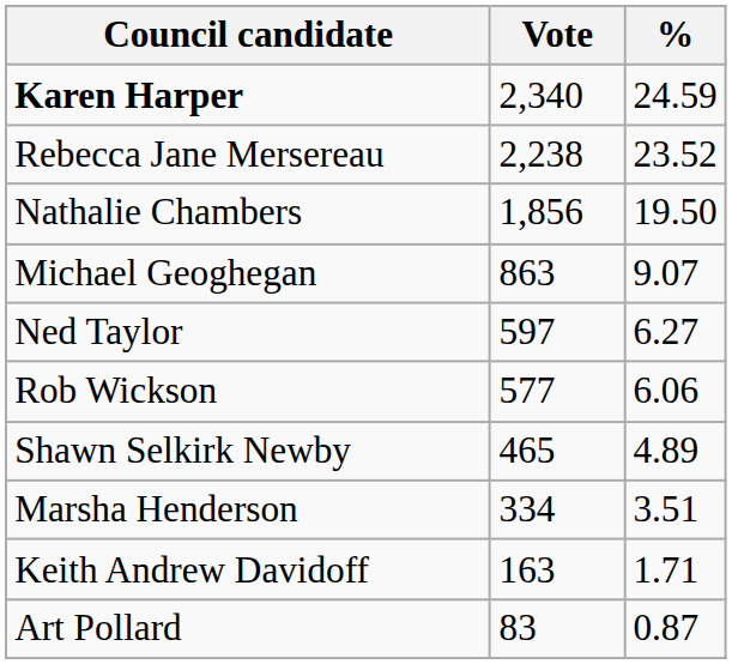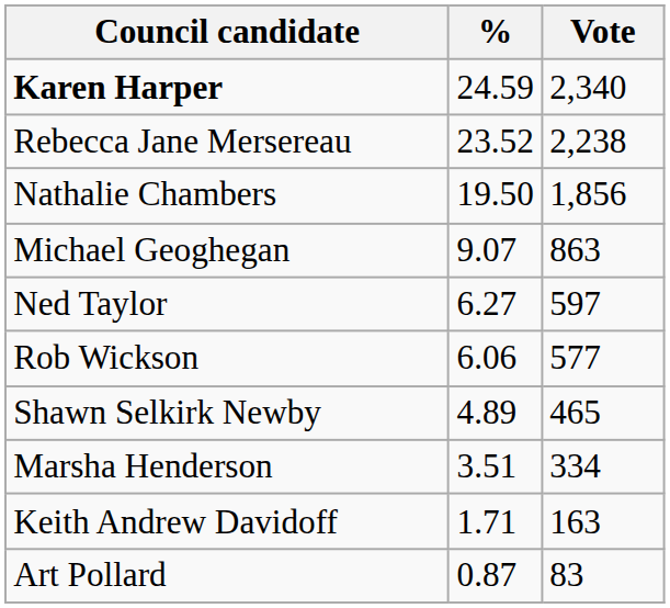 <table class="wikitable">
 <tr>
 <th bgcolor="#DDDDFF" width="200px">Council candidate</th>
+<th bgcolor="#DDDDFF" width="30px">%</th>
 <th bgcolor="#DDDDFF" width="50px">Vote</th>
-<th bgcolor="#DDDDFF" width="30px">%</th>
 </tr>
 <tr>
 <td><strong>Karen Harper</strong></td>
+<td>24.59</td>
 <td>2,340</td>
-<td>24.59</td>
 </tr>
 <tr>
 <td>Rebecca Jane Mersereau</td>
+<td>23.52</td>
 <td>2,238</td>
-<td>23.52</td>
 </tr>
 <tr>
 <td>Nathalie Chambers</td>
+<td>19.50</td>
 <td>1,856</td>
-<td>19.50</td>
 </tr>
 <tr>
 <td>Michael Geoghegan</td>
+<td>9.07</td>
 <td>863</td>
-<td>9.07</td>
 </tr>
 <tr>
 <td>Ned Taylor</td>
+<td>6.27</td>
 <td>597</td>
-<td>6.27</td>
 </tr>
 <tr>
 <td>Rob Wickson</td>
+<td>6.06</td>
 <td>577</td>
-<td>6.06</td>
 </tr>
 <tr>
 <td>Shawn Selkirk Newby</td>
+<td>4.89</td>
 <td>465</td>
-<td>4.89</td>
 </tr>
 <tr>
 <td>Marsha Henderson</td>
+<td>3.51</td>
 <td>334</td>
-<td>3.51</td>
 </tr>
 <tr>
 <td>Keith Andrew Davidoff</td>
+<td>1.71</td>
 <td>163</td>
-<td>1.71</td>
 </tr>
 <tr>
 <td>Art Pollard</td>
+<td>0.87</td>
 <td>83</td>
-<td>0.87</td>
 </tr>
 </table>
